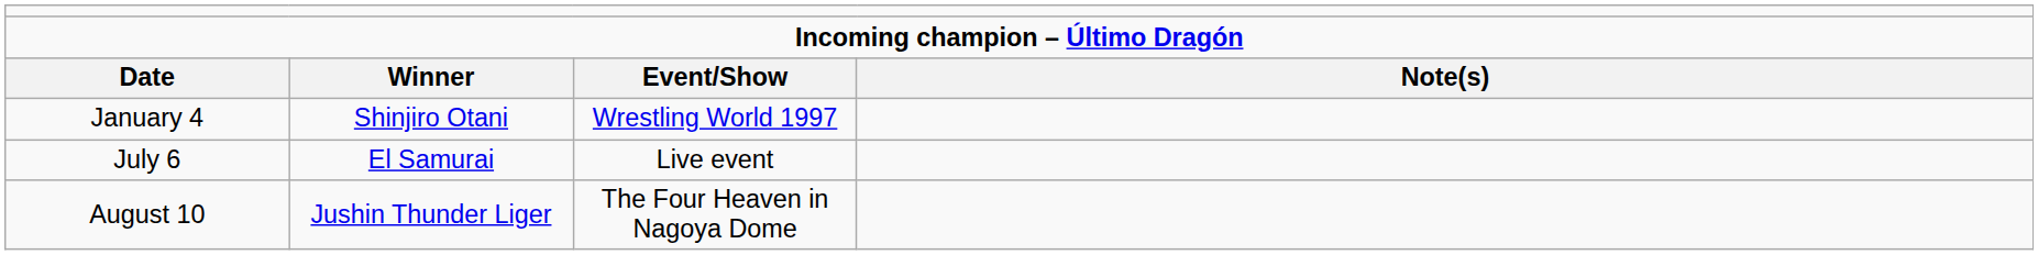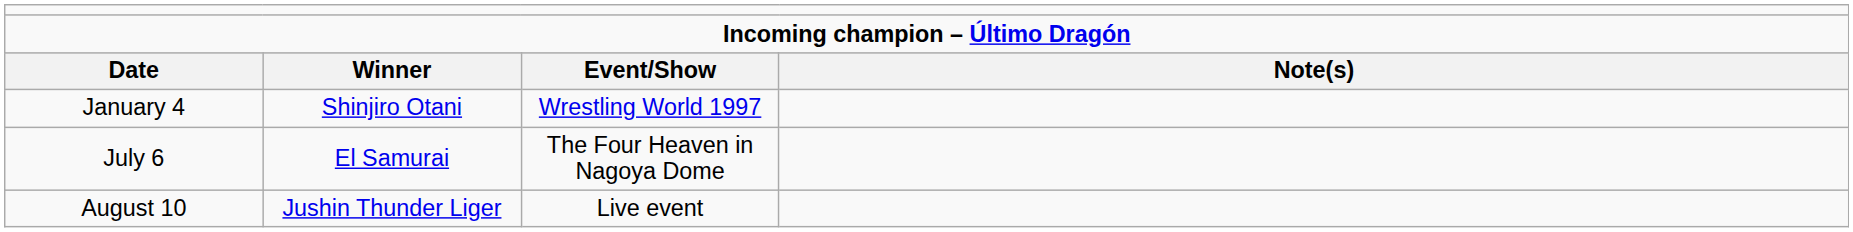 <table class="wikitable" style="text-align:center; width:100%;">
 <tr>
 <td colspan="5"></td>
 </tr>
 <tr>
 <td colspan="5"><strong>Incoming champion – <a href='#'>Último Dragón</a></strong></td>
 </tr>
 <tr>
 <th width=14%>Date</th>
 <th width=14%>Winner</th>
 <th width=14%>Event/Show</th>
 <th width=58%>Note(s)</th>
 </tr>
 <tr>
 <td>January 4</td>
 <td><a href='#'>Shinjiro Otani</a></td>
 <td><a href='#'>Wrestling World 1997</a></td>
 <td align="left"></td>
 </tr>
 <tr>
 <td>July 6</td>
 <td><a href='#'>El Samurai</a></td>
-<td>Live event</td>
+<td>The Four Heaven in Nagoya Dome</td>
 <td align="left"></td>
 </tr>
 <tr>
 <td>August 10</td>
 <td><a href='#'>Jushin Thunder Liger</a></td>
-<td>The Four Heaven in Nagoya Dome</td>
+<td>Live event</td>
 <td align="left"></td>
 </tr>
 </table>
